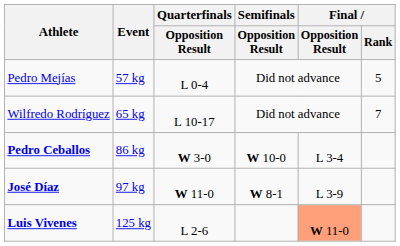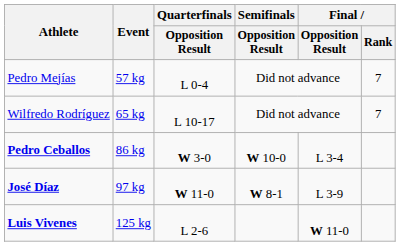 <table class=wikitable style="font-size:90%;">
 <tr>
 <th rowspan=2>Athlete</th>
 <th rowspan=2>Event</th>
 <th>Quarterfinals</th>
 <th>Semifinals</th>
 <th colspan=2>Final / </th>
 </tr>
 <tr style="font-size:95%">
 <th>Opposition<br>Result</th>
 <th>Opposition<br>Result</th>
 <th>Opposition<br>Result</th>
 <th>Rank</th>
 </tr>
 <tr align=center>
 <td align=left><a href='#'>Pedro Mejías</a></td>
 <td align=left><a href='#'>57 kg</a></td>
 <td><br>L 0-4</td>
 <td colspan=2>Did not advance</td>
-<td>5</td>
+<td>7</td>
 </tr>
 <tr align=center>
 <td align=left><a href='#'>Wilfredo Rodríguez</a></td>
 <td align=left><a href='#'>65 kg</a></td>
 <td><br>L 10-17</td>
 <td colspan=2>Did not advance</td>
 <td>7</td>
 </tr>
 <tr align=center>
 <td align=left><strong><a href='#'>Pedro Ceballos</a></strong></td>
 <td align=left><a href='#'>86 kg</a></td>
 <td><br><strong>W</strong> 3-0</td>
 <td><br><strong>W</strong> 10-0</td>
 <td><br>L 3-4</td>
 <td></td>
 </tr>
 <tr align=center>
 <td align=left><strong><a href='#'>José Díaz</a></strong></td>
 <td align=left><a href='#'>97 kg</a></td>
 <td><br><strong>W</strong> 11-0</td>
 <td><br><strong>W</strong> 8-1</td>
 <td><br> L 3-9</td>
 <td></td>
 </tr>
 <tr align=center>
 <td align=left><strong><a href='#'>Luis Vivenes</a></strong></td>
 <td align=left><a href='#'>125 kg</a></td>
 <td><br>L 2-6</td>
 <td></td>
-<td style="background: lightsalmon;"><br><strong>W</strong> 11-0</td>
+<td><br><strong>W</strong> 11-0</td>
 <td></td>
 </tr>
 </table>
